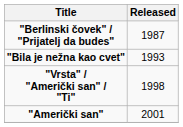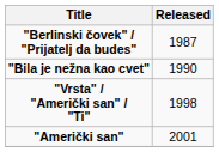 <table class="wikitable" style="text-align: center; font-size:95%;">
 <tr>
 <th>Title</th>
 <th>Released</th>
 </tr>
 <tr>
 <td><strong>"Berlinski čovek" /<br>"Prijatelj da budes" </strong></td>
 <td>1987</td>
 </tr>
 <tr>
 <td><strong>"Bila je nežna kao cvet"</strong></td>
-<td>1993</td>
+<td>1990</td>
 </tr>
 <tr>
 <td><strong>"Vrsta" /<br>"Američki san" /<br>"Ti"</strong></td>
 <td>1998</td>
 </tr>
 <tr>
 <td><strong>"Američki san"</strong></td>
 <td>2001</td>
 </tr>
 <tr>
 </tr>
 </table>
